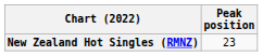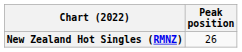 <table class="wikitable sortable plainrowheaders" style="text-align:center;">
 <tr>
 <th scope="col">Chart (2022)</th>
 <th scope="col">Peak<br>position</th>
 </tr>
 <tr>
 <th scope="row">New Zealand Hot Singles (<a href='#'>RMNZ</a>) </th>
-<td>23</td>
+<td>26</td>
 </tr>
 </table>
